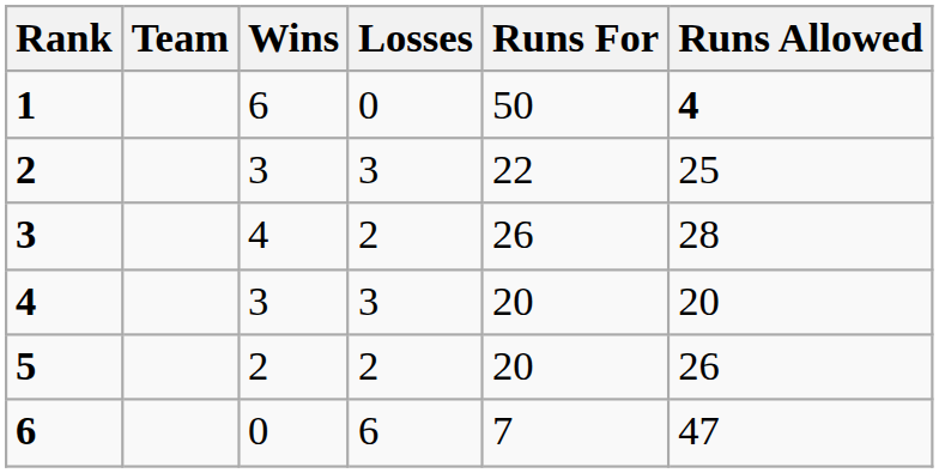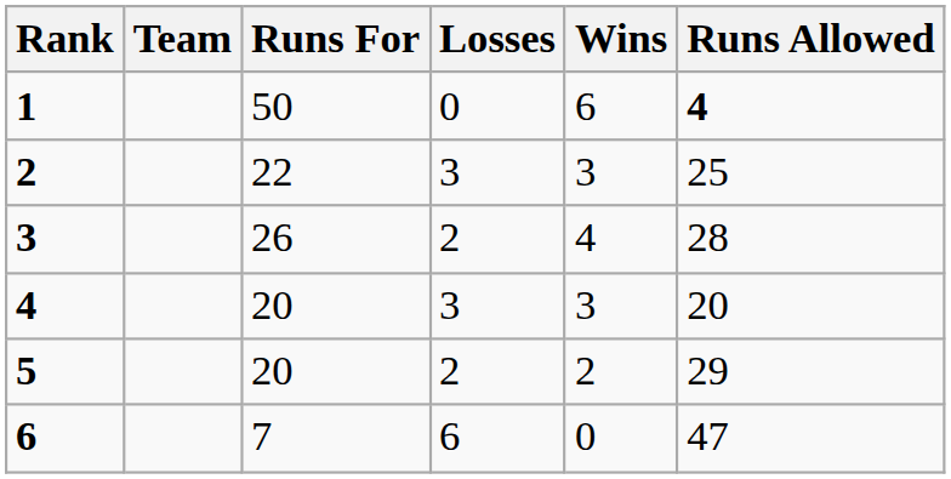 <table class="wikitable">
 <tr>
 <th>Rank</th>
 <th>Team</th>
+<th>Runs For</th>
+<th>Losses</th>
 <th>Wins</th>
-<th>Losses</th>
-<th>Runs For</th>
 <th>Runs Allowed</th>
 </tr>
 <tr>
 <td><strong>1</strong></td>
 <td></td>
+<td>50</td>
+<td>0</td>
 <td>6</td>
-<td>0</td>
-<td>50</td>
 <td><strong>4</strong></td>
 </tr>
 <tr>
 <td><strong>2</strong></td>
 <td></td>
+<td>22</td>
 <td>3</td>
 <td>3</td>
-<td>22</td>
 <td>25</td>
 </tr>
 <tr>
 <td><strong>3</strong></td>
 <td></td>
+<td>26</td>
+<td>2</td>
 <td>4</td>
-<td>2</td>
-<td>26</td>
 <td>28</td>
 </tr>
 <tr>
 <td><strong>4</strong></td>
 <td></td>
+<td>20</td>
 <td>3</td>
 <td>3</td>
-<td>20</td>
 <td>20</td>
 </tr>
 <tr>
 <td><strong>5</strong></td>
 <td></td>
+<td>20</td>
 <td>2</td>
 <td>2</td>
-<td>20</td>
-<td>26</td>
+<td>29</td>
 </tr>
 <tr>
 <td><strong>6</strong></td>
 <td></td>
+<td>7</td>
+<td>6</td>
 <td>0</td>
-<td>6</td>
-<td>7</td>
 <td>47</td>
 </tr>
 </table>
